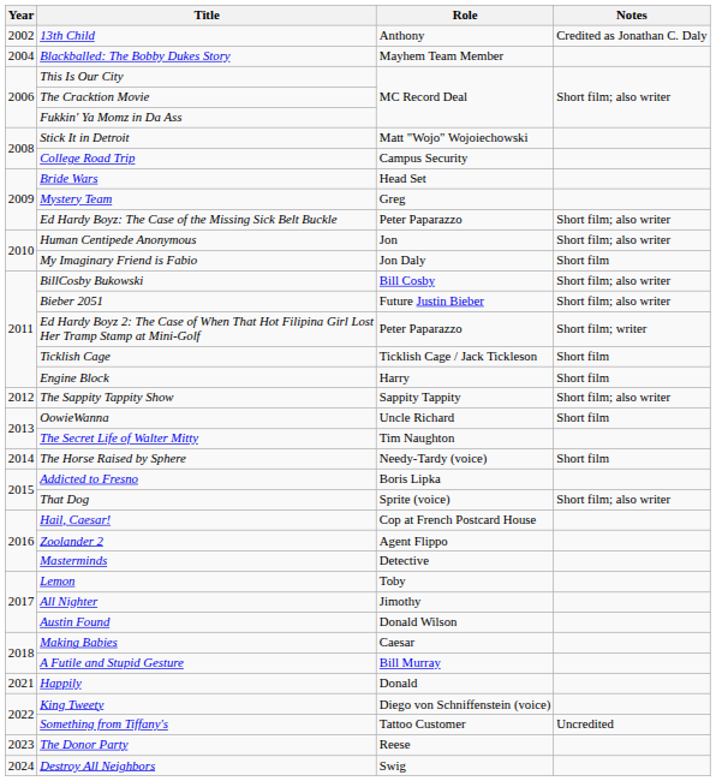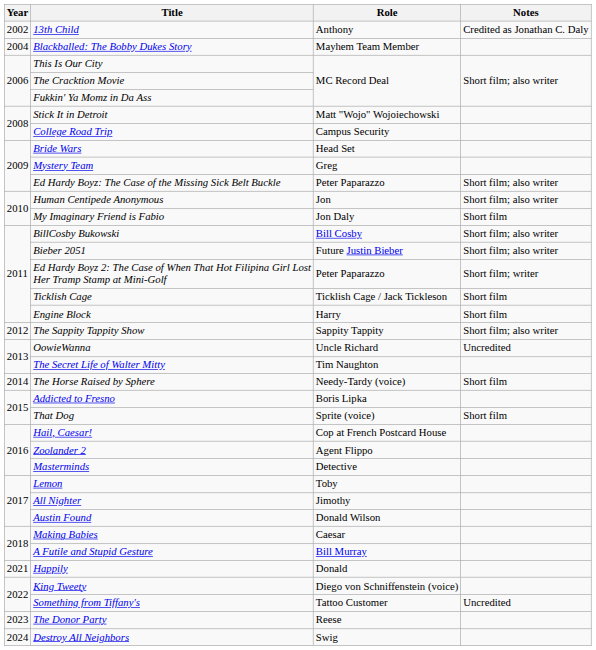 <table class = "wikitable sortable">
 <tr>
 <th>Year</th>
 <th>Title</th>
 <th>Role</th>
 <th class = "unsortable">Notes</th>
 </tr>
 <tr>
 <td>2002</td>
 <td><em><a href='#'>13th Child</a></em></td>
 <td>Anthony</td>
 <td>Credited as Jonathan C. Daly</td>
 </tr>
 <tr>
 <td>2004</td>
 <td><em><a href='#'>Blackballed: The Bobby Dukes Story</a></em></td>
 <td>Mayhem Team Member</td>
 <td></td>
 </tr>
 <tr>
 <td rowspan="3">2006</td>
 <td><em>This Is Our City</em></td>
 <td rowspan="3">MC Record Deal</td>
 <td rowspan="3">Short film; also writer</td>
 </tr>
 <tr>
 <td><em>The Cracktion Movie</em></td>
 </tr>
 <tr>
 <td><em>Fukkin' Ya Momz in Da Ass</em></td>
 </tr>
 <tr>
 <td rowspan="2">2008</td>
 <td><em>Stick It in Detroit</em></td>
 <td>Matt "Wojo" Wojoiechowski</td>
 <td></td>
 </tr>
 <tr>
 <td><em><a href='#'>College Road Trip</a></em></td>
 <td>Campus Security</td>
 <td></td>
 </tr>
 <tr>
 <td rowspan="3">2009</td>
 <td><em><a href='#'>Bride Wars</a></em></td>
 <td>Head Set</td>
 <td></td>
 </tr>
 <tr>
 <td><em><a href='#'>Mystery Team</a></em></td>
 <td>Greg</td>
 <td></td>
 </tr>
 <tr>
 <td><em>Ed Hardy Boyz: The Case of the Missing Sick Belt Buckle</em></td>
 <td>Peter Paparazzo</td>
 <td>Short film; also writer</td>
 </tr>
 <tr>
 <td rowspan="2">2010</td>
 <td><em>Human Centipede Anonymous</em></td>
 <td>Jon</td>
 <td>Short film; also writer</td>
 </tr>
 <tr>
 <td><em>My Imaginary Friend is Fabio</em></td>
 <td>Jon Daly</td>
 <td>Short film</td>
 </tr>
 <tr>
 <td rowspan="5">2011</td>
 <td><em>BillCosby Bukowski</em></td>
 <td><a href='#'>Bill Cosby</a></td>
 <td>Short film; also writer</td>
 </tr>
 <tr>
 <td><em>Bieber 2051</em></td>
 <td>Future <a href='#'>Justin Bieber</a></td>
 <td>Short film; also writer</td>
 </tr>
 <tr>
 <td><em>Ed Hardy Boyz 2: The Case of When That Hot Filipina Girl Lost<br>Her Tramp Stamp at Mini-Golf</em></td>
 <td>Peter Paparazzo</td>
 <td>Short film; writer</td>
 </tr>
 <tr>
 <td><em>Ticklish Cage</em></td>
 <td>Ticklish Cage / Jack Tickleson</td>
 <td>Short film</td>
 </tr>
 <tr>
 <td><em>Engine Block</em></td>
 <td>Harry</td>
 <td>Short film</td>
 </tr>
 <tr>
 <td>2012</td>
 <td><em>The Sappity Tappity Show</em></td>
 <td>Sappity Tappity</td>
 <td>Short film; also writer</td>
 </tr>
 <tr>
 <td rowspan="2">2013</td>
 <td><em>OowieWanna</em></td>
 <td>Uncle Richard</td>
-<td>Short film</td>
+<td>Uncredited</td>
 </tr>
 <tr>
 <td><em><a href='#'>The Secret Life of Walter Mitty</a></em></td>
 <td>Tim Naughton</td>
 <td></td>
 </tr>
 <tr>
 <td>2014</td>
 <td><em>The Horse Raised by Sphere</em></td>
 <td>Needy-Tardy (voice)</td>
 <td>Short film</td>
 </tr>
 <tr>
 <td rowspan="2">2015</td>
 <td><em><a href='#'>Addicted to Fresno</a></em></td>
 <td>Boris Lipka</td>
 <td></td>
 </tr>
 <tr>
 <td><em>That Dog</em></td>
 <td>Sprite (voice)</td>
-<td>Short film; also writer</td>
+<td>Short film</td>
 </tr>
 <tr>
 <td rowspan="3">2016</td>
 <td><em><a href='#'>Hail, Caesar!</a></em></td>
 <td>Cop at French Postcard House</td>
 <td></td>
 </tr>
 <tr>
 <td><em><a href='#'>Zoolander 2</a></em></td>
 <td>Agent Flippo</td>
 <td></td>
 </tr>
 <tr>
 <td><em><a href='#'>Masterminds</a></em></td>
 <td>Detective</td>
 <td></td>
 </tr>
 <tr>
 <td rowspan="3">2017</td>
 <td><em><a href='#'>Lemon</a></em></td>
 <td>Toby</td>
 <td></td>
 </tr>
 <tr>
 <td><em><a href='#'>All Nighter</a></em></td>
 <td>Jimothy</td>
 <td></td>
 </tr>
 <tr>
 <td><em><a href='#'>Austin Found</a></em></td>
 <td>Donald Wilson</td>
 <td></td>
 </tr>
 <tr>
 <td rowspan="2">2018</td>
 <td><em><a href='#'>Making Babies</a></em></td>
 <td>Caesar</td>
 <td></td>
 </tr>
 <tr>
 <td><em><a href='#'>A Futile and Stupid Gesture</a></em></td>
 <td><a href='#'>Bill Murray</a></td>
 <td></td>
 </tr>
 <tr>
 <td>2021</td>
 <td><em><a href='#'>Happily</a></em></td>
 <td>Donald</td>
 <td></td>
 </tr>
 <tr>
 <td rowspan="2">2022</td>
 <td><em><a href='#'>King Tweety</a></em></td>
 <td>Diego von Schniffenstein (voice)</td>
 <td></td>
 </tr>
 <tr>
 <td><em><a href='#'>Something from Tiffany's</a></em></td>
 <td>Tattoo Customer</td>
 <td>Uncredited</td>
 </tr>
 <tr>
 <td>2023</td>
 <td><em><a href='#'>The Donor Party</a></em></td>
 <td>Reese</td>
 <td></td>
 </tr>
 <tr>
 <td>2024</td>
 <td><em><a href='#'>Destroy All Neighbors</a></em></td>
 <td>Swig</td>
 <td></td>
 </tr>
 </table>
